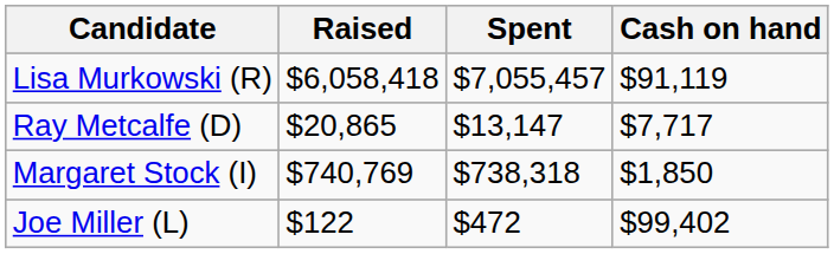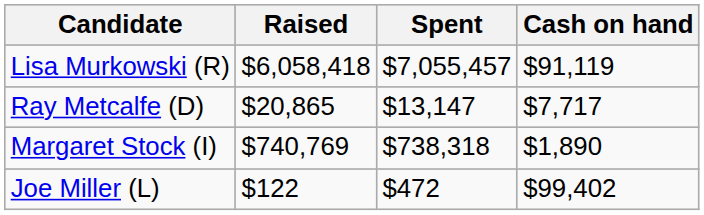 <table class="wikitable sortable">
 <tr>
 <th>Candidate</th>
 <th>Raised</th>
 <th>Spent</th>
 <th>Cash on hand</th>
 </tr>
 <tr>
 <td><a href='#'>Lisa Murkowski</a> (R)</td>
 <td>$6,058,418</td>
 <td>$7,055,457</td>
 <td>$91,119</td>
 </tr>
 <tr>
 <td><a href='#'>Ray Metcalfe</a> (D)</td>
 <td>$20,865</td>
 <td>$13,147</td>
 <td>$7,717</td>
 </tr>
 <tr>
 <td><a href='#'>Margaret Stock</a> (I)</td>
 <td>$740,769</td>
 <td>$738,318</td>
-<td>$1,850</td>
+<td>$1,890</td>
 </tr>
 <tr>
 <td><a href='#'>Joe Miller</a> (L)</td>
 <td>$122</td>
 <td>$472</td>
 <td>$99,402</td>
 </tr>
 </table>
